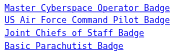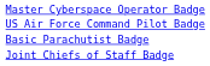 <table>
 <tr>
 <td></td>
 <td><a href='#'>Master Cyberspace Operator Badge</a></td>
 </tr>
 <tr>
 <td></td>
 <td><a href='#'>US Air Force Command Pilot Badge</a></td>
 </tr>
 <tr>
 <td></td>
-<td><a href='#'>Joint Chiefs of Staff Badge</a></td>
+<td><a href='#'>Basic Parachutist Badge</a></td>
 </tr>
 <tr>
 <td></td>
-<td><a href='#'>Basic Parachutist Badge</a></td>
+<td><a href='#'>Joint Chiefs of Staff Badge</a></td>
 </tr>
 </table>
